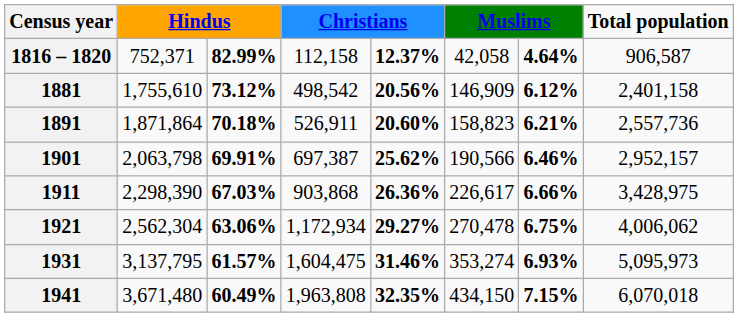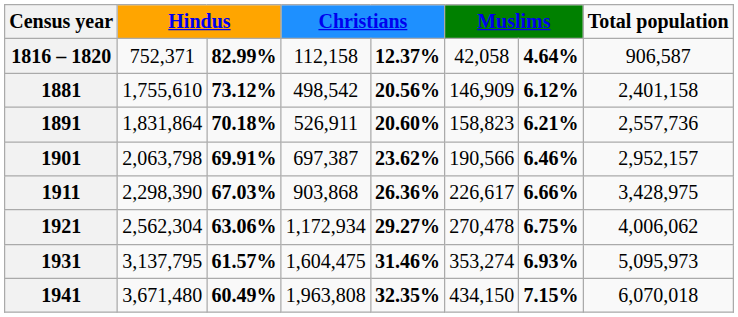 <table class="wikitable sortable" style="line-height:20px;text-align:center;">
 <tr>
 <th>Census year</th>
 <td colspan="2" style="background:Orange;"><a href='#'><span><strong>Hindus</strong></span></a></td>
 <td colspan="2" style="background:DodgerBlue;"><a href='#'><span><strong>Christians</strong></span></a></td>
 <td colspan="2" style="background:Green;"><a href='#'><span><strong>Muslims</strong></span></a></td>
 <td><strong>Total population</strong></td>
 </tr>
 <tr>
 <th>1816 – 1820</th>
 <td>752,371</td>
 <td><strong>82.99%</strong></td>
 <td>112,158</td>
 <td><strong>12.37%</strong></td>
 <td>42,058</td>
 <td><strong>4.64%</strong></td>
 <td>906,587</td>
 </tr>
 <tr>
 <th>1881</th>
 <td>1,755,610</td>
 <td><strong>73.12%</strong></td>
 <td>498,542</td>
 <td><strong>20.56%</strong></td>
 <td>146,909</td>
 <td><strong>6.12%</strong></td>
 <td>2,401,158</td>
 </tr>
 <tr>
 <th>1891</th>
-<td>1,871,864</td>
+<td>1,831,864</td>
 <td><strong>70.18%</strong></td>
 <td>526,911</td>
 <td><strong>20.60%</strong></td>
 <td>158,823</td>
 <td><strong>6.21%</strong></td>
 <td>2,557,736</td>
 </tr>
 <tr>
 <th>1901</th>
 <td>2,063,798</td>
 <td><strong>69.91%</strong></td>
 <td>697,387</td>
-<td><strong>25.62%</strong></td>
+<td><strong>23.62%</strong></td>
 <td>190,566</td>
 <td><strong>6.46%</strong></td>
 <td>2,952,157</td>
 </tr>
 <tr>
 <th>1911</th>
 <td>2,298,390</td>
 <td><strong>67.03%</strong></td>
 <td>903,868</td>
 <td><strong>26.36%</strong></td>
 <td>226,617</td>
 <td><strong>6.66%</strong></td>
 <td>3,428,975</td>
 </tr>
 <tr>
 <th>1921</th>
 <td>2,562,304</td>
 <td><strong>63.06%</strong></td>
 <td>1,172,934</td>
 <td><strong>29.27%</strong></td>
 <td>270,478</td>
 <td><strong>6.75%</strong></td>
 <td>4,006,062</td>
 </tr>
 <tr>
 <th>1931</th>
 <td>3,137,795</td>
 <td><strong>61.57%</strong></td>
 <td>1,604,475</td>
 <td><strong>31.46%</strong></td>
 <td>353,274</td>
 <td><strong>6.93%</strong></td>
 <td>5,095,973</td>
 </tr>
 <tr>
 <th>1941</th>
 <td>3,671,480</td>
 <td><strong>60.49%</strong></td>
 <td>1,963,808</td>
 <td><strong>32.35%</strong></td>
 <td>434,150</td>
 <td><strong>7.15%</strong></td>
 <td>6,070,018</td>
 </tr>
 </table>
